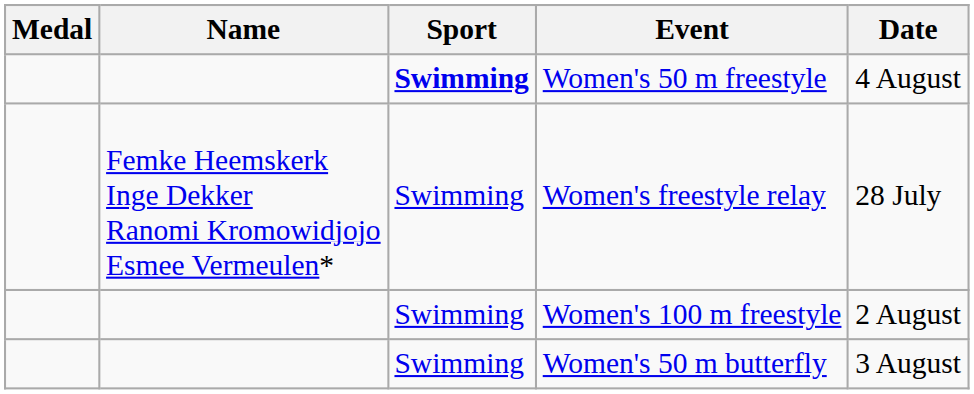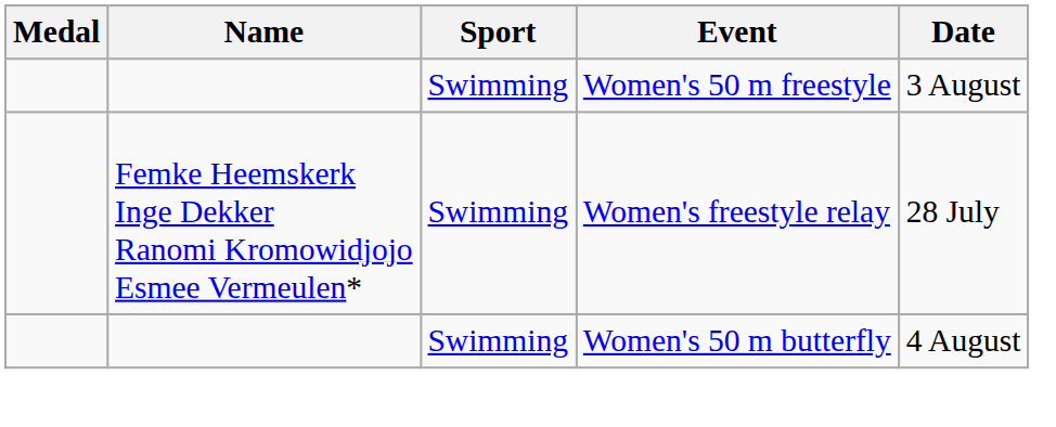 <table class="wikitable sortable" style="font-size:90%">
 <tr>
 <th>Medal</th>
 <th>Name</th>
 <th>Sport</th>
 <th>Event</th>
 <th>Date</th>
 </tr>
 <tr>
 <td></td>
 <td></td>
-<td><strong><a href='#'>Swimming</a></strong></td>
+<td><a href='#'>Swimming</a></td>
 <td><a href='#'>Women's 50 m freestyle</a></td>
-<td>4 August</td>
+<td>3 August</td>
 </tr>
 <tr>
 <td></td>
 <td><br><a href='#'>Femke Heemskerk</a><br><a href='#'>Inge Dekker</a><br><a href='#'>Ranomi Kromowidjojo</a><br><a href='#'>Esmee Vermeulen</a>*</td>
 <td><a href='#'>Swimming</a></td>
 <td><a href='#'>Women's  freestyle relay</a></td>
 <td>28 July</td>
 </tr>
 <tr>
 <td></td>
 <td></td>
 <td><a href='#'>Swimming</a></td>
-<td><a href='#'>Women's 100 m freestyle</a></td>
-<td>2 August</td>
-</tr>
-<tr>
-<td></td>
-<td></td>
-<td><a href='#'>Swimming</a></td>
 <td><a href='#'>Women's 50 m butterfly</a></td>
-<td>3 August</td>
+<td>4 August</td>
 </tr>
 </table>
